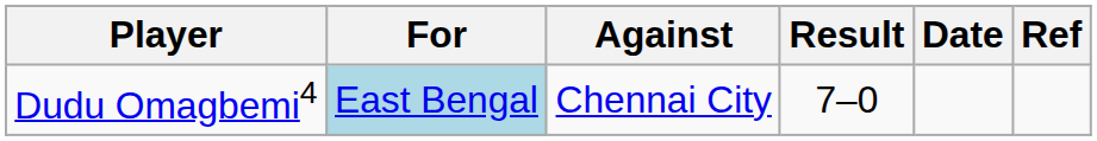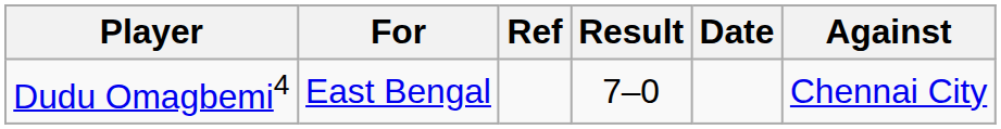 <table class="wikitable">
 <tr>
 <th>Player</th>
 <th>For</th>
-<th>Against</th>
+<th>Ref</th>
 <th style="text-align:center">Result</th>
 <th>Date</th>
-<th>Ref</th>
+<th>Against</th>
 </tr>
 <tr>
 <td> <a href='#'>Dudu Omagbemi</a><sup>4</sup></td>
-<td style="background: lightblue;"><a href='#'>East Bengal</a></td>
-<td><a href='#'>Chennai City</a></td>
+<td><a href='#'>East Bengal</a></td>
+<td></td>
 <td style="text-align:center;">7–0</td>
 <td></td>
-<td></td>
+<td><a href='#'>Chennai City</a></td>
 </tr>
 </table>
